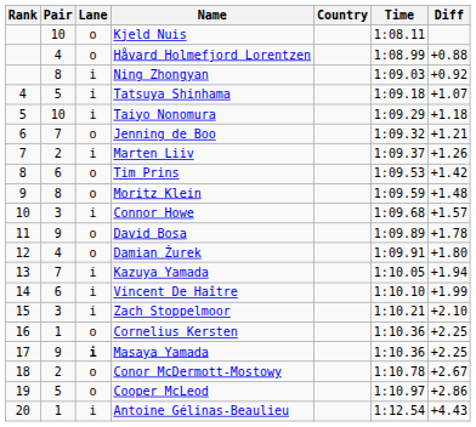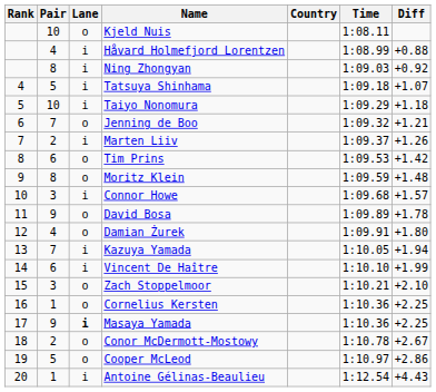 <table class="wikitable sortable" style="text-align:center">
 <tr>
 <th>Rank</th>
 <th>Pair</th>
 <th>Lane</th>
 <th>Name</th>
 <th>Country</th>
 <th>Time</th>
 <th>Diff</th>
 </tr>
 <tr>
 <td></td>
 <td>10</td>
 <td>o</td>
 <td align=left><a href='#'>Kjeld Nuis</a></td>
 <td align=left></td>
 <td>1:08.11</td>
 <td></td>
 </tr>
 <tr>
 <td></td>
 <td>4</td>
-<td>o</td>
+<td>i</td>
 <td align=left><a href='#'>Håvard Holmefjord Lorentzen</a></td>
 <td align=left></td>
 <td>1:08.99</td>
 <td>+0.88</td>
 </tr>
 <tr>
 <td></td>
 <td>8</td>
 <td>i</td>
 <td align=left><a href='#'>Ning Zhongyan</a></td>
 <td align=left></td>
 <td>1:09.03</td>
 <td>+0.92</td>
 </tr>
 <tr>
 <td>4</td>
 <td>5</td>
 <td>i</td>
 <td align=left><a href='#'>Tatsuya Shinhama</a></td>
 <td align=left></td>
 <td>1:09.18</td>
 <td>+1.07</td>
 </tr>
 <tr>
 <td>5</td>
 <td>10</td>
 <td>i</td>
 <td align=left><a href='#'>Taiyo Nonomura</a></td>
 <td align=left></td>
 <td>1:09.29</td>
 <td>+1.18</td>
 </tr>
 <tr>
 <td>6</td>
 <td>7</td>
 <td>o</td>
 <td align=left><a href='#'>Jenning de Boo</a></td>
 <td align=left></td>
 <td>1:09.32</td>
 <td>+1.21</td>
 </tr>
 <tr>
 <td>7</td>
 <td>2</td>
 <td>i</td>
 <td align=left><a href='#'>Marten Liiv</a></td>
 <td align=left></td>
 <td>1:09.37</td>
 <td>+1.26</td>
 </tr>
 <tr>
 <td>8</td>
 <td>6</td>
 <td>o</td>
 <td align=left><a href='#'>Tim Prins</a></td>
 <td align=left></td>
 <td>1:09.53</td>
 <td>+1.42</td>
 </tr>
 <tr>
 <td>9</td>
 <td>8</td>
 <td>o</td>
 <td align=left><a href='#'>Moritz Klein</a></td>
 <td align=left></td>
 <td>1:09.59</td>
 <td>+1.48</td>
 </tr>
 <tr>
 <td>10</td>
 <td>3</td>
 <td>i</td>
 <td align=left><a href='#'>Connor Howe</a></td>
 <td align=left></td>
 <td>1:09.68</td>
 <td>+1.57</td>
 </tr>
 <tr>
 <td>11</td>
 <td>9</td>
 <td>o</td>
 <td align=left><a href='#'>David Bosa</a></td>
 <td align=left></td>
 <td>1:09.89</td>
 <td>+1.78</td>
 </tr>
 <tr>
 <td>12</td>
 <td>4</td>
 <td>o</td>
 <td align=left><a href='#'>Damian Żurek</a></td>
 <td align=left></td>
 <td>1:09.91</td>
 <td>+1.80</td>
 </tr>
 <tr>
 <td>13</td>
 <td>7</td>
 <td>i</td>
 <td align=left><a href='#'>Kazuya Yamada</a></td>
 <td align=left></td>
 <td>1:10.05</td>
 <td>+1.94</td>
 </tr>
 <tr>
 <td>14</td>
 <td>6</td>
 <td>i</td>
 <td align=left><a href='#'>Vincent De Haître</a></td>
 <td align=left></td>
 <td>1:10.10</td>
 <td>+1.99</td>
 </tr>
 <tr>
 <td>15</td>
 <td>3</td>
-<td>i</td>
+<td>o</td>
 <td align=left><a href='#'>Zach Stoppelmoor</a></td>
 <td align=left></td>
 <td>1:10.21</td>
 <td>+2.10</td>
 </tr>
 <tr>
 <td>16</td>
 <td>1</td>
 <td>o</td>
 <td align=left><a href='#'>Cornelius Kersten</a></td>
 <td align=left></td>
 <td>1:10.36</td>
 <td>+2.25</td>
 </tr>
 <tr>
 <td>17</td>
 <td>9</td>
 <td><strong>i</strong></td>
 <td align=left><a href='#'>Masaya Yamada</a></td>
 <td align=left></td>
 <td>1:10.36</td>
 <td>+2.25</td>
 </tr>
 <tr>
 <td>18</td>
 <td>2</td>
 <td>o</td>
 <td align=left><a href='#'>Conor McDermott-Mostowy</a></td>
 <td align=left></td>
 <td>1:10.78</td>
 <td>+2.67</td>
 </tr>
 <tr>
 <td>19</td>
 <td>5</td>
 <td>o</td>
 <td align=left><a href='#'>Cooper McLeod</a></td>
 <td align=left></td>
 <td>1:10.97</td>
 <td>+2.86</td>
 </tr>
 <tr>
 <td>20</td>
 <td>1</td>
 <td>i</td>
 <td align=left><a href='#'>Antoine Gélinas-Beaulieu</a></td>
 <td align=left></td>
 <td>1:12.54</td>
 <td>+4.43</td>
 </tr>
 </table>
